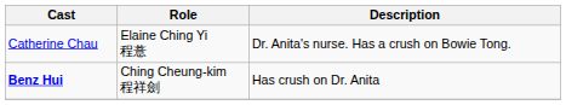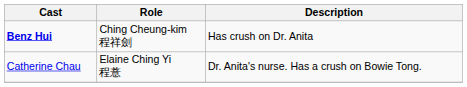 <table class="wikitable" width="55%">
 <tr>
 <th>Cast</th>
 <th>Role</th>
 <th>Description</th>
 </tr>
 <tr>
+<td><strong><a href='#'>Benz Hui</a></strong></td>
+<td>Ching Cheung-kim <br> 程祥劍</td>
+<td>Has crush on Dr. Anita<br></td>
+</tr>
+<tr>
 <td><a href='#'>Catherine Chau</a></td>
 <td>Elaine Ching Yi <br> 程薏</td>
 <td>Dr. Anita's nurse. Has a crush on Bowie Tong.</td>
 </tr>
 <tr>
-<td><strong><a href='#'>Benz Hui</a></strong></td>
-<td>Ching Cheung-kim <br> 程祥劍</td>
-<td>Has crush on Dr. Anita<br></td>
-</tr>
-<tr>
 </tr>
 </table>
